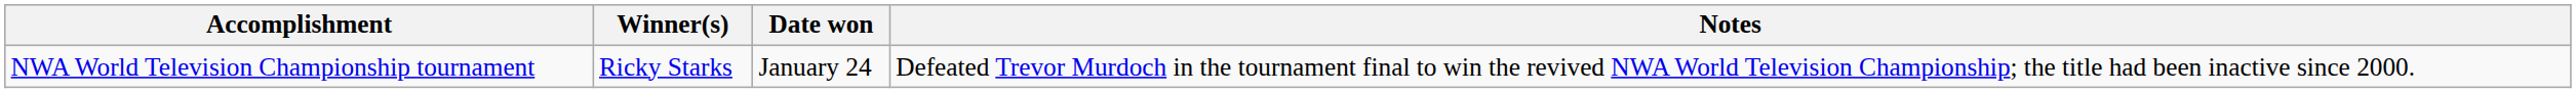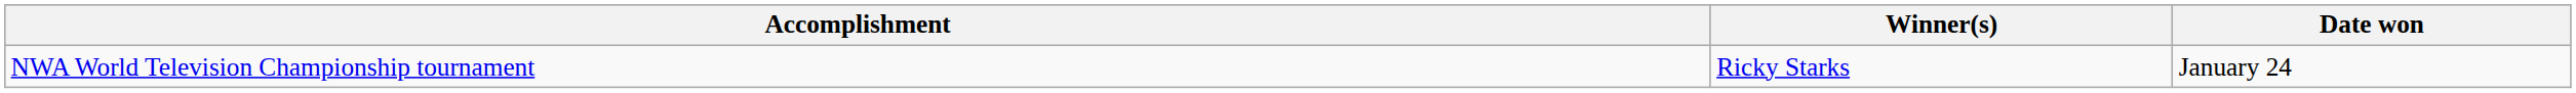 <table class="wikitable" style="width:100%;">
 <tr>
 <th>Accomplishment</th>
 <th>Winner(s)</th>
 <th>Date won</th>
-<th>Notes</th>
 </tr>
 <tr>
 <td><a href='#'>NWA World Television Championship tournament</a></td>
 <td><a href='#'>Ricky Starks</a></td>
 <td>January 24</td>
-<td>Defeated <a href='#'>Trevor Murdoch</a> in the tournament final to win the revived <a href='#'>NWA World Television Championship</a>; the title had been inactive since 2000.</td>
 </tr>
 </table>
